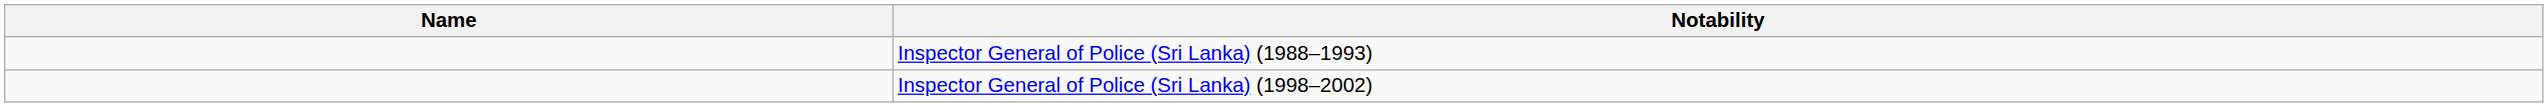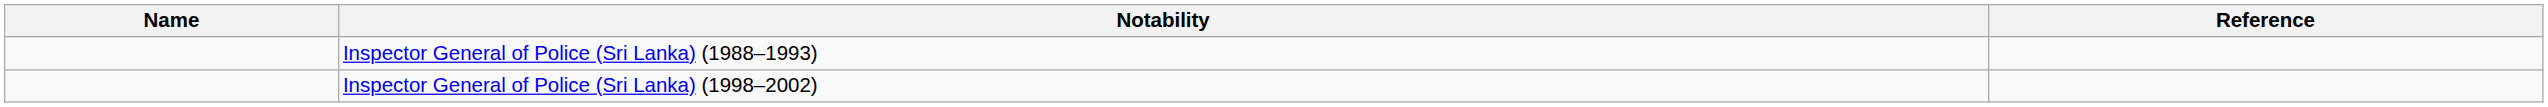 <table class="wikitable sortable" style="width:100%">
 <tr>
 <th style="width:*;">Name</th>
 <th class="unsortable" style="width:65%;">Notability</th>
+<th class="unsortable" style="width:*;">Reference</th>
 </tr>
 <tr>
 <td></td>
 <td><a href='#'>Inspector General of Police (Sri Lanka)</a> (1988–1993)</td>
+<td style="text-align: center;"></td>
 </tr>
 <tr>
 <td></td>
 <td><a href='#'>Inspector General of Police (Sri Lanka)</a> (1998–2002)</td>
+<td style="text-align: center;"></td>
 </tr>
 </table>
